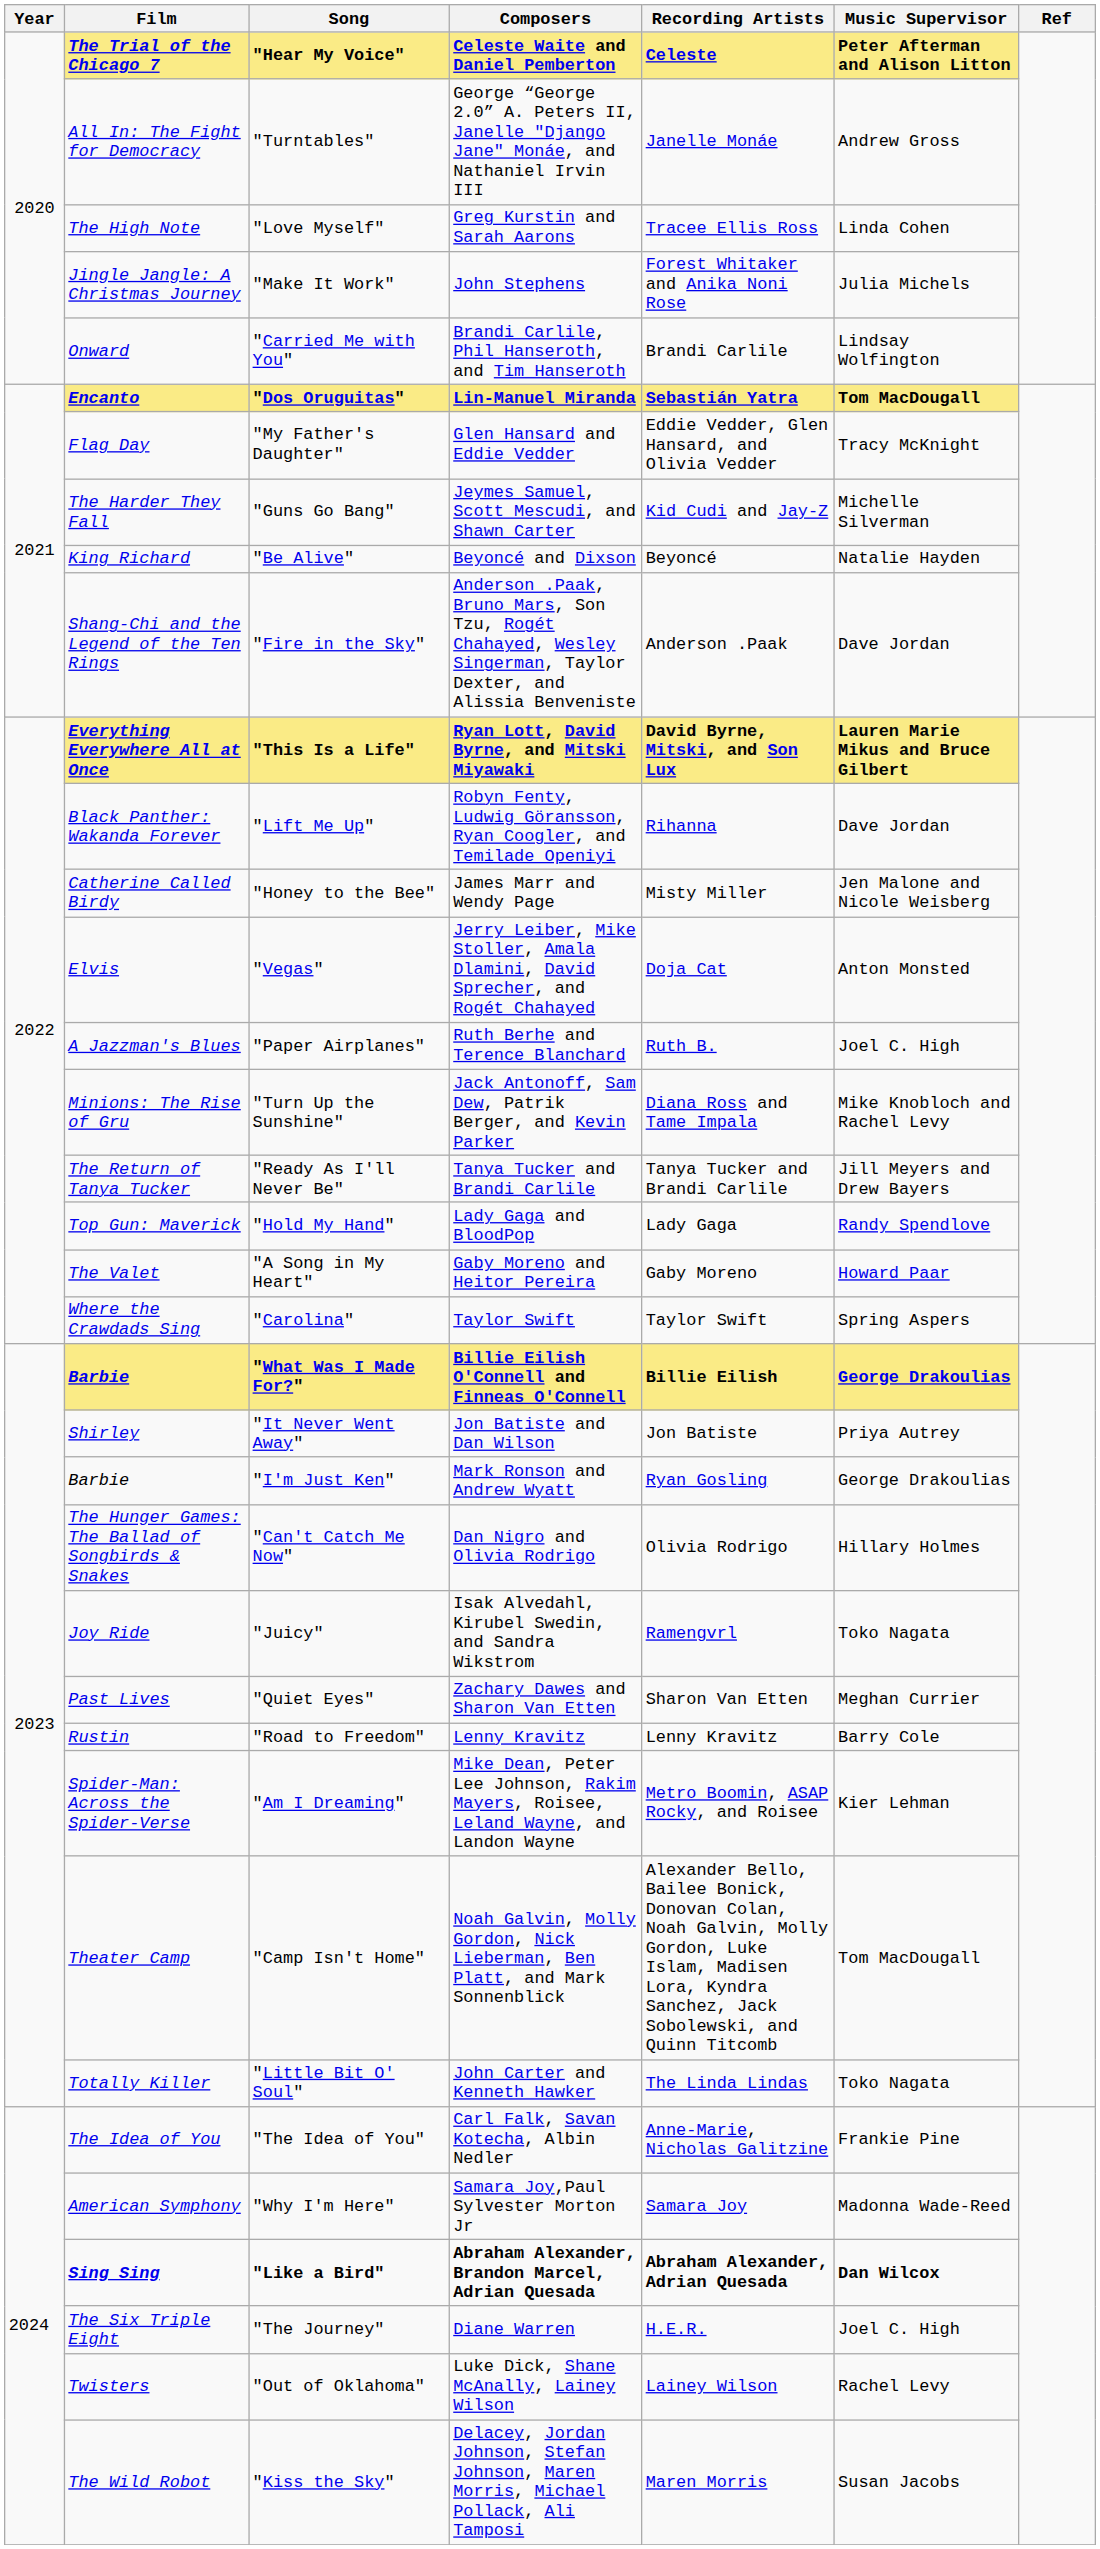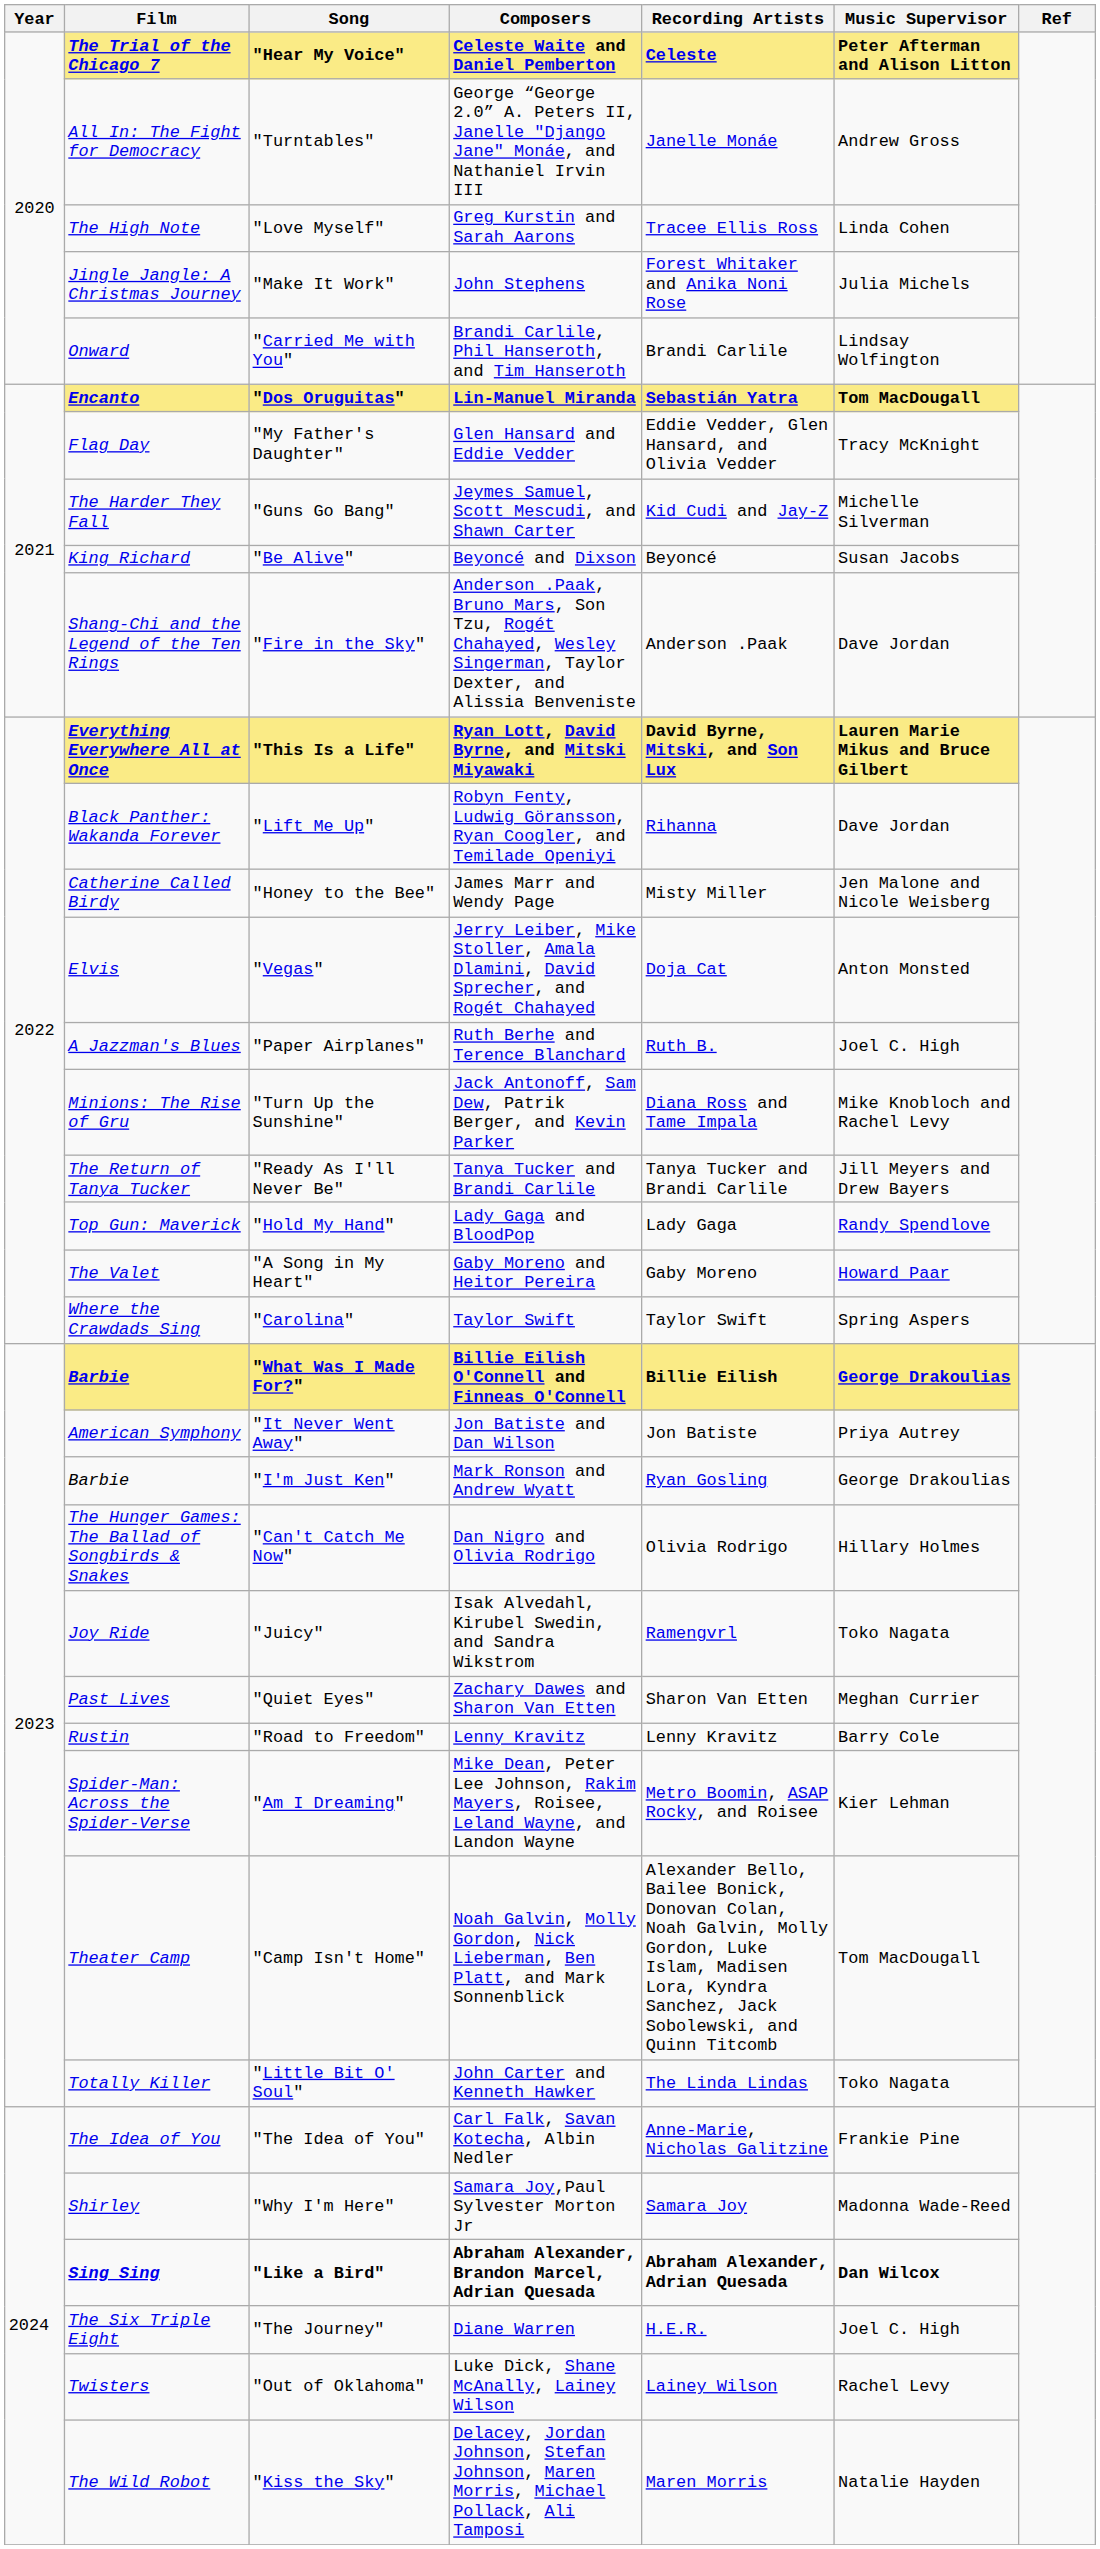 <table class="wikitable" width="95%" cellpadding="5">
 <tr>
 <th width="75">Year</th>
 <th width="375">Film</th>
 <th width="375">Song</th>
 <th width="375">Composers</th>
 <th width="375">Recording Artists</th>
 <th width="375">Music Supervisor</th>
 <th width="175">Ref</th>
 </tr>
 <tr>
 <td rowspan="5" style="text-align:center;">2020</td>
 <td style="background:#FAEB86;"><strong><em><a href='#'>The Trial of the Chicago 7</a></em></strong></td>
 <td style="background:#FAEB86;"><strong>"Hear My Voice"</strong></td>
 <td style="background:#FAEB86;"><strong><a href='#'>Celeste Waite</a> and <a href='#'>Daniel Pemberton</a></strong></td>
 <td style="background:#FAEB86;"><strong><a href='#'>Celeste</a></strong></td>
 <td style="background:#FAEB86;"><strong>Peter Afterman and Alison Litton</strong></td>
 <td rowspan="5" style="text-align:center;"></td>
 </tr>
 <tr>
 <td><em><a href='#'>All In: The Fight for Democracy</a></em></td>
 <td>"Turntables"</td>
 <td>George “George 2.0” A. Peters II, <a href='#'>Janelle "Django Jane" Monáe</a>, and Nathaniel Irvin III</td>
 <td><a href='#'>Janelle Monáe</a></td>
 <td>Andrew Gross</td>
 </tr>
 <tr>
 <td><em><a href='#'>The High Note</a></em></td>
 <td>"Love Myself"</td>
 <td><a href='#'>Greg Kurstin</a> and <a href='#'>Sarah Aarons</a></td>
 <td><a href='#'>Tracee Ellis Ross</a></td>
 <td>Linda Cohen</td>
 </tr>
 <tr>
 <td><em><a href='#'>Jingle Jangle: A Christmas Journey</a></em></td>
 <td>"Make It Work"</td>
 <td><a href='#'>John Stephens</a></td>
 <td><a href='#'>Forest Whitaker</a> and <a href='#'>Anika Noni Rose</a></td>
 <td>Julia Michels</td>
 </tr>
 <tr>
 <td><em><a href='#'>Onward</a></em></td>
 <td>"<a href='#'>Carried Me with You</a>"</td>
 <td><a href='#'>Brandi Carlile</a>, <a href='#'>Phil Hanseroth</a>, and <a href='#'>Tim Hanseroth</a></td>
 <td>Brandi Carlile</td>
 <td>Lindsay Wolfington</td>
 </tr>
 <tr>
 <td rowspan="5" style="text-align:center;">2021</td>
 <td style="background:#FAEB86;"><strong><em><a href='#'>Encanto</a></em></strong></td>
 <td style="background:#FAEB86;"><strong>"<a href='#'>Dos Oruguitas</a>"</strong></td>
 <td style="background:#FAEB86;"><strong><a href='#'>Lin-Manuel Miranda</a></strong></td>
 <td style="background:#FAEB86;"><strong><a href='#'>Sebastián Yatra</a></strong></td>
 <td style="background:#FAEB86;"><strong>Tom MacDougall</strong></td>
 <td rowspan="5" style="text-align:center;"></td>
 </tr>
 <tr>
 <td><em><a href='#'>Flag Day</a></em></td>
 <td>"My Father's Daughter"</td>
 <td><a href='#'>Glen Hansard</a> and <a href='#'>Eddie Vedder</a></td>
 <td>Eddie Vedder, Glen Hansard, and Olivia Vedder</td>
 <td>Tracy McKnight</td>
 </tr>
 <tr>
 <td><em><a href='#'>The Harder They Fall</a></em></td>
 <td>"Guns Go Bang"</td>
 <td><a href='#'>Jeymes Samuel</a>, <a href='#'>Scott Mescudi</a>, and <a href='#'>Shawn Carter</a></td>
 <td><a href='#'>Kid Cudi</a> and <a href='#'>Jay-Z</a></td>
 <td>Michelle Silverman</td>
 </tr>
 <tr>
 <td><em><a href='#'>King Richard</a></em></td>
 <td>"<a href='#'>Be Alive</a>"</td>
 <td><a href='#'>Beyoncé</a> and <a href='#'>Dixson</a></td>
 <td>Beyoncé</td>
-<td>Natalie Hayden</td>
+<td>Susan Jacobs</td>
 </tr>
 <tr>
 <td><em><a href='#'>Shang-Chi and the Legend of the Ten Rings</a></em></td>
 <td>"<a href='#'>Fire in the Sky</a>"</td>
 <td><a href='#'>Anderson .Paak</a>, <a href='#'>Bruno Mars</a>, Son Tzu, <a href='#'>Rogét Chahayed</a>, <a href='#'>Wesley Singerman</a>, Taylor Dexter, and Alissia Benveniste</td>
 <td>Anderson .Paak</td>
 <td>Dave Jordan</td>
 </tr>
 <tr>
 <td rowspan="10" style="text-align:center;">2022</td>
 <td style="background:#FAEB86;"><strong><em><a href='#'>Everything Everywhere All at Once</a></em></strong></td>
 <td style="background:#FAEB86;"><strong>"This Is a Life"</strong></td>
 <td style="background:#FAEB86;"><strong><a href='#'>Ryan Lott</a>, <a href='#'>David Byrne</a>, and <a href='#'>Mitski Miyawaki</a></strong></td>
 <td style="background:#FAEB86;"><strong>David Byrne, <a href='#'>Mitski</a>, and <a href='#'>Son Lux</a></strong></td>
 <td style="background:#FAEB86;"><strong>Lauren Marie Mikus and Bruce Gilbert</strong></td>
 <td rowspan="10" style="text-align:center;"></td>
 </tr>
 <tr>
 <td><em><a href='#'>Black Panther: Wakanda Forever</a></em></td>
 <td>"<a href='#'>Lift Me Up</a>"</td>
 <td><a href='#'>Robyn Fenty</a>, <a href='#'>Ludwig Göransson</a>, <a href='#'>Ryan Coogler</a>, and <a href='#'>Temilade Openiyi</a></td>
 <td><a href='#'>Rihanna</a></td>
 <td>Dave Jordan</td>
 </tr>
 <tr>
 <td><em><a href='#'>Catherine Called Birdy</a></em></td>
 <td>"Honey to the Bee"</td>
 <td>James Marr and Wendy Page</td>
 <td>Misty Miller</td>
 <td>Jen Malone and Nicole Weisberg</td>
 </tr>
 <tr>
 <td><em><a href='#'>Elvis</a></em></td>
 <td>"<a href='#'>Vegas</a>"</td>
 <td><a href='#'>Jerry Leiber</a>, <a href='#'>Mike Stoller</a>, <a href='#'>Amala Dlamini</a>, <a href='#'>David Sprecher</a>, and <a href='#'>Rogét Chahayed</a></td>
 <td><a href='#'>Doja Cat</a></td>
 <td>Anton Monsted</td>
 </tr>
 <tr>
 <td><em><a href='#'>A Jazzman's Blues</a></em></td>
 <td>"Paper Airplanes"</td>
 <td><a href='#'>Ruth Berhe</a> and <a href='#'>Terence Blanchard</a></td>
 <td><a href='#'>Ruth B.</a></td>
 <td>Joel C. High</td>
 </tr>
 <tr>
 <td><em><a href='#'>Minions: The Rise of Gru</a></em></td>
 <td>"Turn Up the Sunshine"</td>
 <td><a href='#'>Jack Antonoff</a>, <a href='#'>Sam Dew</a>, Patrik Berger, and <a href='#'>Kevin Parker</a></td>
 <td><a href='#'>Diana Ross</a> and <a href='#'>Tame Impala</a></td>
 <td>Mike Knobloch and Rachel Levy</td>
 </tr>
 <tr>
 <td><em><a href='#'>The Return of Tanya Tucker</a></em></td>
 <td>"Ready As I'll Never Be"</td>
 <td><a href='#'>Tanya Tucker</a> and <a href='#'>Brandi Carlile</a></td>
 <td>Tanya Tucker and Brandi Carlile</td>
 <td>Jill Meyers and Drew Bayers</td>
 </tr>
 <tr>
 <td><em><a href='#'>Top Gun: Maverick</a></em></td>
 <td>"<a href='#'>Hold My Hand</a>"</td>
 <td><a href='#'>Lady Gaga</a> and <a href='#'>BloodPop</a></td>
 <td>Lady Gaga</td>
 <td><a href='#'>Randy Spendlove</a></td>
 </tr>
 <tr>
 <td><em><a href='#'>The Valet</a></em></td>
 <td>"A Song in My Heart"</td>
 <td><a href='#'>Gaby Moreno</a> and <a href='#'>Heitor Pereira</a></td>
 <td>Gaby Moreno</td>
 <td><a href='#'>Howard Paar</a></td>
 </tr>
 <tr>
 <td><em><a href='#'>Where the Crawdads Sing</a></em></td>
 <td>"<a href='#'>Carolina</a>"</td>
 <td><a href='#'>Taylor Swift</a></td>
 <td>Taylor Swift</td>
 <td>Spring Aspers</td>
 </tr>
 <tr>
 <td rowspan="10" style="text-align:center;">2023</td>
 <td style="background:#FAEB86;"><strong><em><a href='#'>Barbie</a></em></strong></td>
 <td style="background:#FAEB86;"><strong>"<a href='#'>What Was I Made For?</a>"</strong></td>
 <td style="background:#FAEB86;"><strong><a href='#'>Billie Eilish O'Connell</a> and <a href='#'>Finneas O'Connell</a></strong></td>
 <td style="background:#FAEB86;"><strong>Billie Eilish</strong></td>
 <td style="background:#FAEB86;"><strong><a href='#'>George Drakoulias</a></strong></td>
 <td rowspan="10" style="text-align:center;"></td>
 </tr>
 <tr>
-<td><em><a href='#'>Shirley</a></em></td>
+<td><em><a href='#'>American Symphony</a></em></td>
 <td>"<a href='#'>It Never Went Away</a>"</td>
 <td><a href='#'>Jon Batiste</a> and <a href='#'>Dan Wilson</a></td>
 <td>Jon Batiste</td>
 <td>Priya Autrey</td>
 </tr>
 <tr>
 <td><em>Barbie</em></td>
 <td>"<a href='#'>I'm Just Ken</a>"</td>
 <td><a href='#'>Mark Ronson</a> and <a href='#'>Andrew Wyatt</a></td>
 <td><a href='#'>Ryan Gosling</a></td>
 <td>George Drakoulias</td>
 </tr>
 <tr>
 <td><em><a href='#'>The Hunger Games: The Ballad of Songbirds & Snakes</a></em></td>
 <td>"<a href='#'>Can't Catch Me Now</a>"</td>
 <td><a href='#'>Dan Nigro</a> and <a href='#'>Olivia Rodrigo</a></td>
 <td>Olivia Rodrigo</td>
 <td>Hillary Holmes</td>
 </tr>
 <tr>
 <td><em><a href='#'>Joy Ride</a></em></td>
 <td>"Juicy"</td>
 <td>Isak Alvedahl, Kirubel Swedin, and Sandra Wikstrom</td>
 <td><a href='#'>Ramengvrl</a></td>
 <td>Toko Nagata</td>
 </tr>
 <tr>
 <td><em><a href='#'>Past Lives</a></em></td>
 <td>"Quiet Eyes"</td>
 <td><a href='#'>Zachary Dawes</a> and <a href='#'>Sharon Van Etten</a></td>
 <td>Sharon Van Etten</td>
 <td>Meghan Currier</td>
 </tr>
 <tr>
 <td><em><a href='#'>Rustin</a></em></td>
 <td>"Road to Freedom"</td>
 <td><a href='#'>Lenny Kravitz</a></td>
 <td>Lenny Kravitz</td>
 <td>Barry Cole</td>
 </tr>
 <tr>
 <td><em><a href='#'>Spider-Man: Across the Spider-Verse</a></em></td>
 <td>"<a href='#'>Am I Dreaming</a>"</td>
 <td><a href='#'>Mike Dean</a>, Peter Lee Johnson, <a href='#'>Rakim Mayers</a>, Roisee, <a href='#'>Leland Wayne</a>, and Landon Wayne</td>
 <td><a href='#'>Metro Boomin</a>, <a href='#'>ASAP Rocky</a>, and Roisee</td>
 <td>Kier Lehman</td>
 </tr>
 <tr>
 <td><em><a href='#'>Theater Camp</a></em></td>
 <td>"Camp Isn't Home"</td>
 <td><a href='#'>Noah Galvin</a>, <a href='#'>Molly Gordon</a>, <a href='#'>Nick Lieberman</a>, <a href='#'>Ben Platt</a>, and Mark Sonnenblick</td>
 <td>Alexander Bello, Bailee Bonick, Donovan Colan, Noah Galvin, Molly Gordon, Luke Islam, Madisen Lora, Kyndra Sanchez, Jack Sobolewski, and Quinn Titcomb</td>
 <td>Tom MacDougall</td>
 </tr>
 <tr>
 <td><em><a href='#'>Totally Killer</a></em></td>
 <td>"<a href='#'>Little Bit O' Soul</a>"</td>
 <td><a href='#'>John Carter</a> and <a href='#'>Kenneth Hawker</a></td>
 <td><a href='#'>The Linda Lindas</a></td>
 <td>Toko Nagata</td>
 </tr>
 <tr>
 <td rowspan="8">2024</td>
 <td><em><a href='#'>The Idea of You</a></em></td>
 <td>"The Idea of You"</td>
 <td><a href='#'>Carl Falk</a>, <a href='#'>Savan Kotecha</a>, Albin Nedler</td>
 <td><a href='#'>Anne-Marie</a>, <a href='#'>Nicholas Galitzine</a></td>
 <td>Frankie Pine</td>
 <td rowspan="8"></td>
 </tr>
 <tr>
-<td><em><a href='#'>American Symphony</a></em></td>
+<td><em><a href='#'>Shirley</a></em></td>
 <td>"Why I'm Here"</td>
 <td><a href='#'>Samara Joy</a>,Paul Sylvester Morton Jr</td>
 <td><a href='#'>Samara Joy</a></td>
 <td>Madonna Wade-Reed</td>
 </tr>
 <tr>
 <td><strong><em><a href='#'>Sing Sing</a></em></strong></td>
 <td><strong>"Like a Bird"</strong></td>
 <td><strong>Abraham Alexander, Brandon Marcel, Adrian Quesada</strong></td>
 <td><strong>Abraham Alexander, Adrian Quesada</strong></td>
 <td><strong>Dan Wilcox</strong></td>
 </tr>
 <tr>
 <td><em><a href='#'>The Six Triple Eight</a></em></td>
 <td>"The Journey"</td>
 <td><a href='#'>Diane Warren</a></td>
 <td><a href='#'>H.E.R.</a></td>
 <td>Joel C. High</td>
 </tr>
 <tr>
 <td><em><a href='#'>Twisters</a></em></td>
 <td>"Out of Oklahoma"</td>
 <td>Luke Dick, <a href='#'>Shane McAnally</a>, <a href='#'>Lainey Wilson</a></td>
 <td><a href='#'>Lainey Wilson</a></td>
 <td>Rachel Levy</td>
 </tr>
 <tr>
 <td><em><a href='#'>The Wild Robot</a></em></td>
 <td>"<a href='#'>Kiss the Sky</a>"</td>
 <td><a href='#'>Delacey</a>, <a href='#'>Jordan Johnson</a>, <a href='#'>Stefan Johnson</a>, <a href='#'>Maren Morris</a>, <a href='#'>Michael Pollack</a>, <a href='#'>Ali Tamposi</a></td>
 <td><a href='#'>Maren Morris</a></td>
-<td>Susan Jacobs</td>
+<td>Natalie Hayden</td>
 </tr>
 </table>
